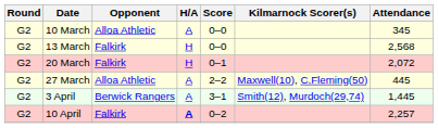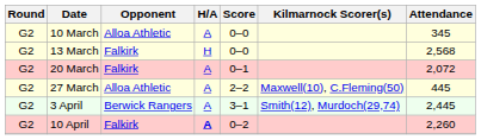 <table class="wikitable" style="text-align:center">
 <tr>
 <th>Round</th>
 <th>Date</th>
 <th>Opponent</th>
 <th>H/A</th>
 <th>Score</th>
 <th>Kilmarnock Scorer(s)</th>
 <th>Attendance</th>
 </tr>
 <tr bgcolor=#FFFFDD>
 <td>G2</td>
 <td align=left>10 March</td>
 <td align=left><a href='#'>Alloa Athletic</a></td>
 <td><a href='#'>A</a></td>
 <td>0–0</td>
 <td align=left></td>
 <td>345</td>
 </tr>
 <tr bgcolor=#FFFFDD>
 <td>G2</td>
 <td align=left>13 March</td>
 <td align=left><a href='#'>Falkirk</a></td>
 <td><a href='#'>H</a></td>
 <td>0–0</td>
 <td align=left></td>
 <td>2,568</td>
 </tr>
 <tr bgcolor=#FFCCCC>
 <td>G2</td>
 <td align=left>20 March</td>
 <td align=left><a href='#'>Falkirk</a></td>
-<td><a href='#'>H</a></td>
+<td><a href='#'>A</a></td>
 <td>0–1</td>
 <td align=left></td>
 <td>2,072</td>
 </tr>
 <tr bgcolor=#FFFFDD>
 <td>G2</td>
 <td align=left>27 March</td>
 <td align=left><a href='#'>Alloa Athletic</a></td>
 <td><a href='#'>A</a></td>
 <td>2–2</td>
 <td align=left><a href='#'>Maxwell(10)</a>, <a href='#'>C.Fleming(50)</a></td>
 <td>445</td>
 </tr>
 <tr bgcolor=#EEFFEE>
 <td>G2</td>
 <td align=left>3 April</td>
 <td align=left><a href='#'>Berwick Rangers</a></td>
 <td><a href='#'>A</a></td>
 <td>3–1</td>
 <td align=left><a href='#'>Smith(12)</a>, <a href='#'>Murdoch(29,74)</a></td>
-<td>1,445</td>
+<td>2,445</td>
 </tr>
 <tr bgcolor=#FFCCCC>
 <td>G2</td>
 <td align=left>10 April</td>
 <td align=left><a href='#'>Falkirk</a></td>
 <td><strong><a href='#'>A</a></strong></td>
 <td>0–2</td>
 <td align=left></td>
-<td>2,257</td>
+<td>2,260</td>
 </tr>
 <tr>
 </tr>
 </table>
